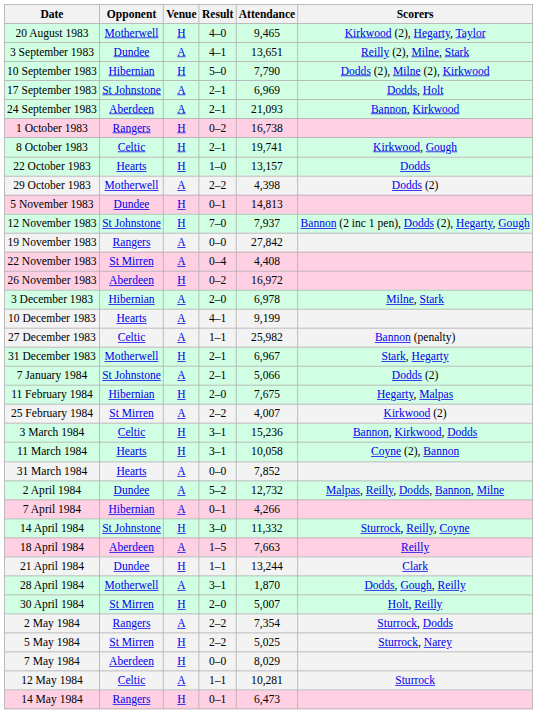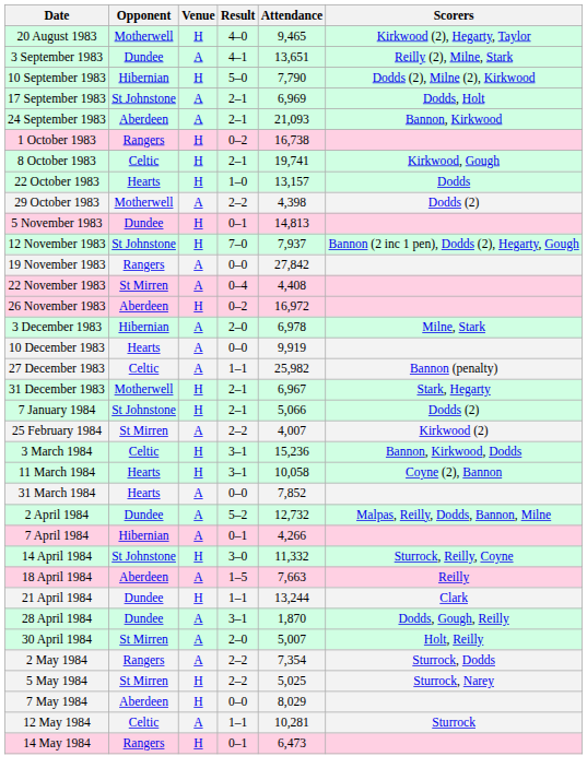 <table class="wikitable sortable" style="font-size:95%; text-align:center">
 <tr>
 <th>Date</th>
 <th>Opponent</th>
 <th>Venue</th>
 <th>Result</th>
 <th>Attendance</th>
 <th>Scorers</th>
 </tr>
 <tr bgcolor = "#d0ffe3">
 <td>20 August 1983</td>
 <td><a href='#'>Motherwell</a></td>
 <td><a href='#'>H</a></td>
 <td>4–0</td>
 <td>9,465</td>
 <td><a href='#'>Kirkwood</a> (2), <a href='#'>Hegarty</a>, <a href='#'>Taylor</a></td>
 </tr>
 <tr bgcolor = "#d0ffe3">
 <td>3 September 1983</td>
 <td><a href='#'>Dundee</a></td>
 <td><a href='#'>A</a></td>
 <td>4–1</td>
 <td>13,651</td>
 <td><a href='#'>Reilly</a> (2), <a href='#'>Milne</a>, <a href='#'>Stark</a></td>
 </tr>
 <tr bgcolor = "#d0ffe3">
 <td>10 September 1983</td>
 <td><a href='#'>Hibernian</a></td>
 <td><a href='#'>H</a></td>
 <td>5–0</td>
 <td>7,790</td>
 <td><a href='#'>Dodds</a> (2), <a href='#'>Milne</a> (2), <a href='#'>Kirkwood</a></td>
 </tr>
 <tr bgcolor = "#d0ffe3">
 <td>17 September 1983</td>
 <td><a href='#'>St Johnstone</a></td>
 <td><a href='#'>A</a></td>
 <td>2–1</td>
 <td>6,969</td>
 <td><a href='#'>Dodds</a>, <a href='#'>Holt</a></td>
 </tr>
 <tr bgcolor = "#d0ffe3">
 <td>24 September 1983</td>
 <td><a href='#'>Aberdeen</a></td>
 <td><a href='#'>A</a></td>
 <td>2–1</td>
 <td>21,093</td>
 <td><a href='#'>Bannon</a>, <a href='#'>Kirkwood</a></td>
 </tr>
 <tr bgcolor = "#ffd0e3">
 <td>1 October 1983</td>
 <td><a href='#'>Rangers</a></td>
 <td><a href='#'>H</a></td>
 <td>0–2</td>
 <td>16,738</td>
 <td></td>
 </tr>
 <tr bgcolor = "#d0ffe3">
 <td>8 October 1983</td>
 <td><a href='#'>Celtic</a></td>
 <td><a href='#'>H</a></td>
 <td>2–1</td>
 <td>19,741</td>
 <td><a href='#'>Kirkwood</a>, <a href='#'>Gough</a></td>
 </tr>
 <tr bgcolor = "#d0ffe3">
 <td>22 October 1983</td>
 <td><a href='#'>Hearts</a></td>
 <td><a href='#'>H</a></td>
 <td>1–0</td>
 <td>13,157</td>
 <td><a href='#'>Dodds</a></td>
 </tr>
 <tr bgcolor = "#f3f3f3">
 <td>29 October 1983</td>
 <td><a href='#'>Motherwell</a></td>
 <td><a href='#'>A</a></td>
 <td>2–2</td>
 <td>4,398</td>
 <td><a href='#'>Dodds</a> (2)</td>
 </tr>
 <tr bgcolor = "#ffd0e3">
 <td>5 November 1983</td>
 <td><a href='#'>Dundee</a></td>
 <td><a href='#'>H</a></td>
 <td>0–1</td>
 <td>14,813</td>
 <td></td>
 </tr>
 <tr bgcolor = "#d0ffe3">
 <td>12 November 1983</td>
 <td><a href='#'>St Johnstone</a></td>
 <td><a href='#'>H</a></td>
 <td>7–0</td>
 <td>7,937</td>
 <td><a href='#'>Bannon</a> (2 inc 1 pen), <a href='#'>Dodds</a> (2), <a href='#'>Hegarty</a>, <a href='#'>Gough</a></td>
 </tr>
 <tr bgcolor = "#f3f3f3">
 <td>19 November 1983</td>
 <td><a href='#'>Rangers</a></td>
 <td><a href='#'>A</a></td>
 <td>0–0</td>
 <td>27,842</td>
 <td></td>
 </tr>
 <tr bgcolor = "#ffd0e3">
 <td>22 November 1983</td>
 <td><a href='#'>St Mirren</a></td>
 <td><a href='#'>A</a></td>
 <td>0–4</td>
 <td>4,408</td>
 <td></td>
 </tr>
 <tr bgcolor = "#ffd0e3">
 <td>26 November 1983</td>
 <td><a href='#'>Aberdeen</a></td>
 <td><a href='#'>H</a></td>
 <td>0–2</td>
 <td>16,972</td>
 <td></td>
 </tr>
 <tr bgcolor = "#d0ffe3">
 <td>3 December 1983</td>
 <td><a href='#'>Hibernian</a></td>
 <td><a href='#'>A</a></td>
 <td>2–0</td>
 <td>6,978</td>
 <td><a href='#'>Milne</a>, <a href='#'>Stark</a></td>
 </tr>
 <tr bgcolor = "#f3f3f3">
 <td>10 December 1983</td>
 <td><a href='#'>Hearts</a></td>
 <td><a href='#'>A</a></td>
-<td>4–1</td>
-<td>9,199</td>
+<td>0–0</td>
+<td>9,919</td>
 <td></td>
 </tr>
 <tr bgcolor = "#f3f3f3">
 <td>27 December 1983</td>
 <td><a href='#'>Celtic</a></td>
 <td><a href='#'>A</a></td>
 <td>1–1</td>
 <td>25,982</td>
 <td><a href='#'>Bannon</a> (penalty)</td>
 </tr>
 <tr bgcolor = "#d0ffe3">
 <td>31 December 1983</td>
 <td><a href='#'>Motherwell</a></td>
 <td><a href='#'>H</a></td>
 <td>2–1</td>
 <td>6,967</td>
 <td><a href='#'>Stark</a>, <a href='#'>Hegarty</a></td>
 </tr>
 <tr bgcolor = "#d0ffe3">
 <td>7 January 1984</td>
 <td><a href='#'>St Johnstone</a></td>
-<td><a href='#'>A</a></td>
+<td><a href='#'>H</a></td>
 <td>2–1</td>
 <td>5,066</td>
 <td><a href='#'>Dodds</a> (2)</td>
-</tr>
-<tr bgcolor = "#d0ffe3">
-<td>11 February 1984</td>
-<td><a href='#'>Hibernian</a></td>
-<td><a href='#'>H</a></td>
-<td>2–0</td>
-<td>7,675</td>
-<td><a href='#'>Hegarty</a>, <a href='#'>Malpas</a></td>
 </tr>
 <tr bgcolor = "#f3f3f3">
 <td>25 February 1984</td>
 <td><a href='#'>St Mirren</a></td>
 <td><a href='#'>A</a></td>
 <td>2–2</td>
 <td>4,007</td>
 <td><a href='#'>Kirkwood</a> (2)</td>
 </tr>
 <tr bgcolor = "#d0ffe3">
 <td>3 March 1984</td>
 <td><a href='#'>Celtic</a></td>
 <td><a href='#'>H</a></td>
 <td>3–1</td>
 <td>15,236</td>
 <td><a href='#'>Bannon</a>, <a href='#'>Kirkwood</a>, <a href='#'>Dodds</a></td>
 </tr>
 <tr bgcolor = "#d0ffe3">
 <td>11 March 1984</td>
 <td><a href='#'>Hearts</a></td>
 <td><a href='#'>H</a></td>
 <td>3–1</td>
 <td>10,058</td>
 <td><a href='#'>Coyne</a> (2), <a href='#'>Bannon</a></td>
 </tr>
 <tr bgcolor = "#f3f3f3">
 <td>31 March 1984</td>
 <td><a href='#'>Hearts</a></td>
 <td><a href='#'>A</a></td>
 <td>0–0</td>
 <td>7,852</td>
 <td></td>
 </tr>
 <tr bgcolor = "#d0ffe3">
 <td>2 April 1984</td>
 <td><a href='#'>Dundee</a></td>
 <td><a href='#'>A</a></td>
 <td>5–2</td>
 <td>12,732</td>
 <td><a href='#'>Malpas</a>, <a href='#'>Reilly</a>, <a href='#'>Dodds</a>, <a href='#'>Bannon</a>, <a href='#'>Milne</a></td>
 </tr>
 <tr bgcolor = "#ffd0e3">
 <td>7 April 1984</td>
 <td><a href='#'>Hibernian</a></td>
 <td><a href='#'>A</a></td>
 <td>0–1</td>
 <td>4,266</td>
 <td></td>
 </tr>
 <tr bgcolor = "#d0ffe3">
 <td>14 April 1984</td>
 <td><a href='#'>St Johnstone</a></td>
 <td><a href='#'>H</a></td>
 <td>3–0</td>
 <td>11,332</td>
 <td><a href='#'>Sturrock</a>, <a href='#'>Reilly</a>, <a href='#'>Coyne</a></td>
 </tr>
 <tr bgcolor = "#ffd0e3">
 <td>18 April 1984</td>
 <td><a href='#'>Aberdeen</a></td>
 <td><a href='#'>A</a></td>
 <td>1–5</td>
 <td>7,663</td>
 <td><a href='#'>Reilly</a></td>
 </tr>
 <tr bgcolor = "#f3f3f3">
 <td>21 April 1984</td>
 <td><a href='#'>Dundee</a></td>
 <td><a href='#'>H</a></td>
 <td>1–1</td>
 <td>13,244</td>
 <td><a href='#'>Clark</a></td>
 </tr>
 <tr bgcolor = "#d0ffe3">
 <td>28 April 1984</td>
-<td><a href='#'>Motherwell</a></td>
+<td><a href='#'>Dundee</a></td>
 <td><a href='#'>A</a></td>
 <td>3–1</td>
 <td>1,870</td>
 <td><a href='#'>Dodds</a>, <a href='#'>Gough</a>, <a href='#'>Reilly</a></td>
 </tr>
 <tr bgcolor = "#d0ffe3">
 <td>30 April 1984</td>
 <td><a href='#'>St Mirren</a></td>
-<td><a href='#'>H</a></td>
+<td><a href='#'>A</a></td>
 <td>2–0</td>
 <td>5,007</td>
 <td><a href='#'>Holt</a>, <a href='#'>Reilly</a></td>
 </tr>
 <tr bgcolor = "#f3f3f3">
 <td>2 May 1984</td>
 <td><a href='#'>Rangers</a></td>
 <td><a href='#'>A</a></td>
 <td>2–2</td>
 <td>7,354</td>
 <td><a href='#'>Sturrock</a>, <a href='#'>Dodds</a></td>
 </tr>
 <tr bgcolor = "#f3f3f3">
 <td>5 May 1984</td>
 <td><a href='#'>St Mirren</a></td>
 <td><a href='#'>H</a></td>
 <td>2–2</td>
 <td>5,025</td>
 <td><a href='#'>Sturrock</a>, <a href='#'>Narey</a></td>
 </tr>
 <tr bgcolor = "#f3f3f3">
 <td>7 May 1984</td>
 <td><a href='#'>Aberdeen</a></td>
 <td><a href='#'>H</a></td>
 <td>0–0</td>
 <td>8,029</td>
 <td></td>
 </tr>
 <tr bgcolor = "#f3f3f3">
 <td>12 May 1984</td>
 <td><a href='#'>Celtic</a></td>
 <td><a href='#'>A</a></td>
 <td>1–1</td>
 <td>10,281</td>
 <td><a href='#'>Sturrock</a></td>
 </tr>
 <tr bgcolor = "#ffd0e3">
 <td>14 May 1984</td>
 <td><a href='#'>Rangers</a></td>
 <td><a href='#'>H</a></td>
 <td>0–1</td>
 <td>6,473</td>
 <td></td>
 </tr>
 </table>
